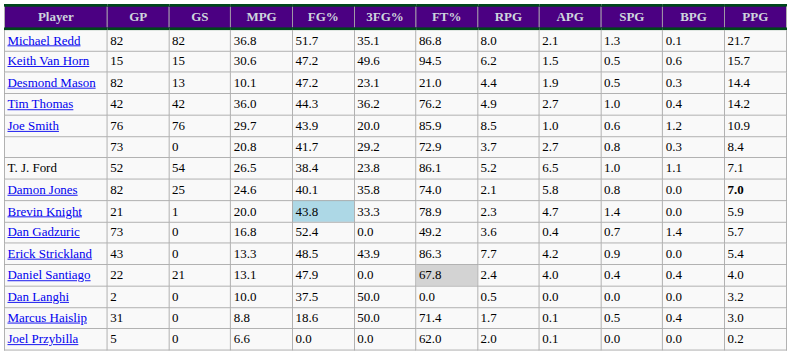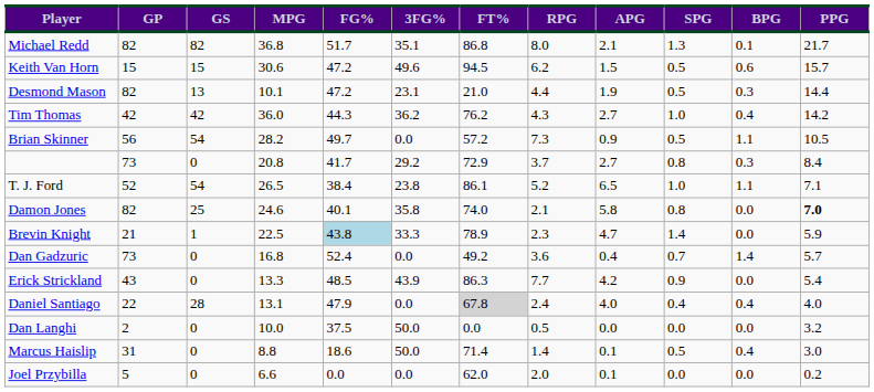 <table class="wikitable sortable" style="font-size: 90%">
 <tr>
 <th style="background:#4B0082; color:#CED5DD; border-top:#00471B 3px solid; border-bottom:#00471B 3px solid;" width="10%">Player</th>
 <th style="background:#4B0082; color:#CED5DD; border-top:#00471B 3px solid; border-bottom:#00471B 3px solid;" width="6%">GP</th>
 <th style="background:#4B0082; color:#CED5DD; border-top:#00471B 3px solid; border-bottom:#00471B 3px solid;" width="6%">GS</th>
 <th style="background:#4B0082; color:#CED5DD; border-top:#00471B 3px solid; border-bottom:#00471B 3px solid;" width="6%">MPG</th>
 <th style="background:#4B0082; color:#CED5DD; border-top:#00471B 3px solid; border-bottom:#00471B 3px solid;"width="6%">FG%</th>
 <th style="background:#4B0082; color:#CED5DD; border-top:#00471B 3px solid; border-bottom:#00471B 3px solid;" width="6%">3FG%</th>
 <th style="background:#4B0082; color:#CED5DD; border-top:#00471B 3px solid; border-bottom:#00471B 3px solid;" width="6%">FT%</th>
 <th style="background:#4B0082; color:#CED5DD; border-top:#00471B 3px solid; border-bottom:#00471B 3px solid;"width="6%">RPG</th>
 <th style="background:#4B0082; color:#CED5DD; border-top:#00471B 3px solid; border-bottom:#00471B 3px solid;"width="6%">APG</th>
 <th style="background:#4B0082; color:#CED5DD; border-top:#00471B 3px solid; border-bottom:#00471B 3px solid;"width="6%">SPG</th>
 <th style="background:#4B0082; color:#CED5DD; border-top:#00471B 3px solid; border-bottom:#00471B 3px solid;"width="6%">BPG</th>
 <th style="background:#4B0082; color:#CED5DD; border-top:#00471B 3px solid; border-bottom:#00471B 3px solid;"width="6%">PPG</th>
 </tr>
 <tr>
 <td><a href='#'>Michael Redd</a></td>
 <td>82</td>
 <td>82</td>
 <td>36.8</td>
 <td>51.7</td>
 <td>35.1</td>
 <td>86.8</td>
 <td>8.0</td>
 <td>2.1</td>
 <td>1.3</td>
 <td>0.1</td>
 <td>21.7</td>
 </tr>
 <tr>
 <td><a href='#'>Keith Van Horn</a></td>
 <td>15</td>
 <td>15</td>
 <td>30.6</td>
 <td>47.2</td>
 <td>49.6</td>
 <td>94.5</td>
 <td>6.2</td>
 <td>1.5</td>
 <td>0.5</td>
 <td>0.6</td>
 <td>15.7</td>
 </tr>
 <tr>
 <td><a href='#'>Desmond Mason</a></td>
 <td>82</td>
 <td>13</td>
 <td>10.1</td>
 <td>47.2</td>
 <td>23.1</td>
 <td>21.0</td>
 <td>4.4</td>
 <td>1.9</td>
 <td>0.5</td>
 <td>0.3</td>
 <td>14.4</td>
 </tr>
 <tr>
 <td><a href='#'>Tim Thomas</a></td>
 <td>42</td>
 <td>42</td>
 <td>36.0</td>
 <td>44.3</td>
 <td>36.2</td>
 <td>76.2</td>
-<td>4.9</td>
+<td>4.3</td>
 <td>2.7</td>
 <td>1.0</td>
 <td>0.4</td>
 <td>14.2</td>
 </tr>
 <tr>
-<td><a href='#'>Joe Smith</a></td>
-<td>76</td>
-<td>76</td>
-<td>29.7</td>
-<td>43.9</td>
-<td>20.0</td>
-<td>85.9</td>
-<td>8.5</td>
-<td>1.0</td>
-<td>0.6</td>
-<td>1.2</td>
-<td>10.9</td>
+<td><a href='#'>Brian Skinner</a></td>
+<td>56</td>
+<td>54</td>
+<td>28.2</td>
+<td>49.7</td>
+<td>0.0</td>
+<td>57.2</td>
+<td>7.3</td>
+<td>0.9</td>
+<td>0.5</td>
+<td>1.1</td>
+<td>10.5</td>
 </tr>
 <tr>
 <td></td>
 <td>73</td>
 <td>0</td>
 <td>20.8</td>
 <td>41.7</td>
 <td>29.2</td>
 <td>72.9</td>
 <td>3.7</td>
 <td>2.7</td>
 <td>0.8</td>
 <td>0.3</td>
 <td>8.4</td>
 </tr>
 <tr>
 <td>T. J. Ford</td>
 <td>52</td>
 <td>54</td>
 <td>26.5</td>
 <td>38.4</td>
 <td>23.8</td>
 <td>86.1</td>
 <td>5.2</td>
 <td>6.5</td>
 <td>1.0</td>
 <td>1.1</td>
 <td>7.1</td>
 </tr>
 <tr>
 <td><a href='#'>Damon Jones</a></td>
 <td>82</td>
 <td>25</td>
 <td>24.6</td>
 <td>40.1</td>
 <td>35.8</td>
 <td>74.0</td>
 <td>2.1</td>
 <td>5.8</td>
 <td>0.8</td>
 <td>0.0</td>
 <td><strong>7.0</strong></td>
 </tr>
 <tr>
 <td><a href='#'>Brevin Knight</a></td>
 <td>21</td>
 <td>1</td>
-<td>20.0</td>
+<td>22.5</td>
 <td style="background: lightblue;">43.8</td>
 <td>33.3</td>
 <td>78.9</td>
 <td>2.3</td>
 <td>4.7</td>
 <td>1.4</td>
 <td>0.0</td>
 <td>5.9</td>
 </tr>
 <tr>
 <td><a href='#'>Dan Gadzuric</a></td>
 <td>73</td>
 <td>0</td>
 <td>16.8</td>
 <td>52.4</td>
 <td>0.0</td>
 <td>49.2</td>
 <td>3.6</td>
 <td>0.4</td>
 <td>0.7</td>
 <td>1.4</td>
 <td>5.7</td>
 </tr>
 <tr>
 <td><a href='#'>Erick Strickland</a></td>
 <td>43</td>
 <td>0</td>
 <td>13.3</td>
 <td>48.5</td>
 <td>43.9</td>
 <td>86.3</td>
 <td>7.7</td>
 <td>4.2</td>
 <td>0.9</td>
 <td>0.0</td>
 <td>5.4</td>
 </tr>
 <tr>
 <td><a href='#'>Daniel Santiago</a></td>
 <td>22</td>
-<td>21</td>
+<td>28</td>
 <td>13.1</td>
 <td>47.9</td>
 <td>0.0</td>
 <td style="background: lightgrey;">67.8</td>
 <td>2.4</td>
 <td>4.0</td>
 <td>0.4</td>
 <td>0.4</td>
 <td>4.0</td>
 </tr>
 <tr>
 <td><a href='#'>Dan Langhi</a></td>
 <td>2</td>
 <td>0</td>
 <td>10.0</td>
 <td>37.5</td>
 <td>50.0</td>
 <td>0.0</td>
 <td>0.5</td>
 <td>0.0</td>
 <td>0.0</td>
 <td>0.0</td>
 <td>3.2</td>
 </tr>
 <tr>
 <td><a href='#'>Marcus Haislip</a></td>
 <td>31</td>
 <td>0</td>
 <td>8.8</td>
 <td>18.6</td>
 <td>50.0</td>
 <td>71.4</td>
-<td>1.7</td>
+<td>1.4</td>
 <td>0.1</td>
 <td>0.5</td>
 <td>0.4</td>
 <td>3.0</td>
 </tr>
 <tr>
 <td><a href='#'>Joel Przybilla</a></td>
 <td>5</td>
 <td>0</td>
 <td>6.6</td>
 <td>0.0</td>
 <td>0.0</td>
 <td>62.0</td>
 <td>2.0</td>
 <td>0.1</td>
 <td>0.0</td>
 <td>0.0</td>
 <td>0.2</td>
 </tr>
 </table>
